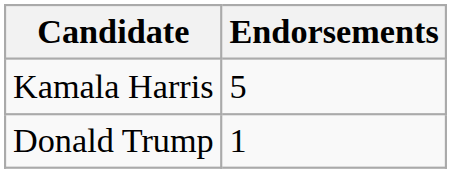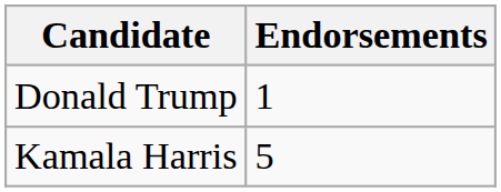 <table class="wikitable sortable">
 <tr>
 <th>Candidate</th>
 <th>Endorsements</th>
 </tr>
 <tr>
+<td>Donald Trump</td>
+<td>1</td>
+</tr>
+<tr>
 <td data-sort-value="Harris" >Kamala Harris</td>
 <td>5</td>
 </tr>
-<tr>
-<td>Donald Trump</td>
-<td>1</td>
-</tr>
 </table>
